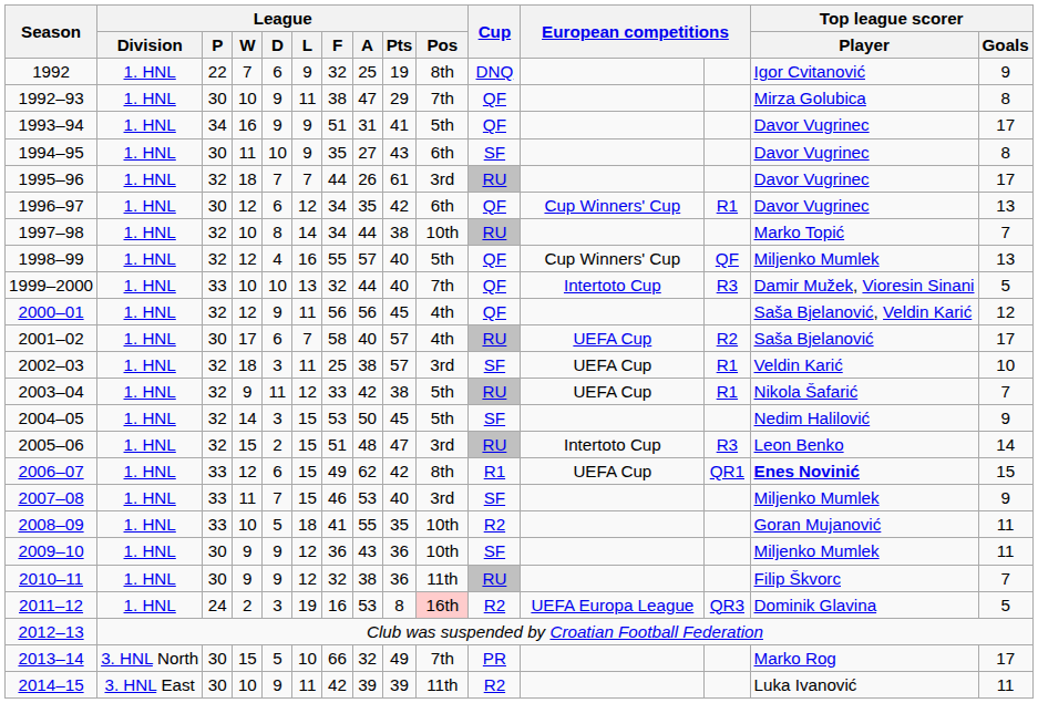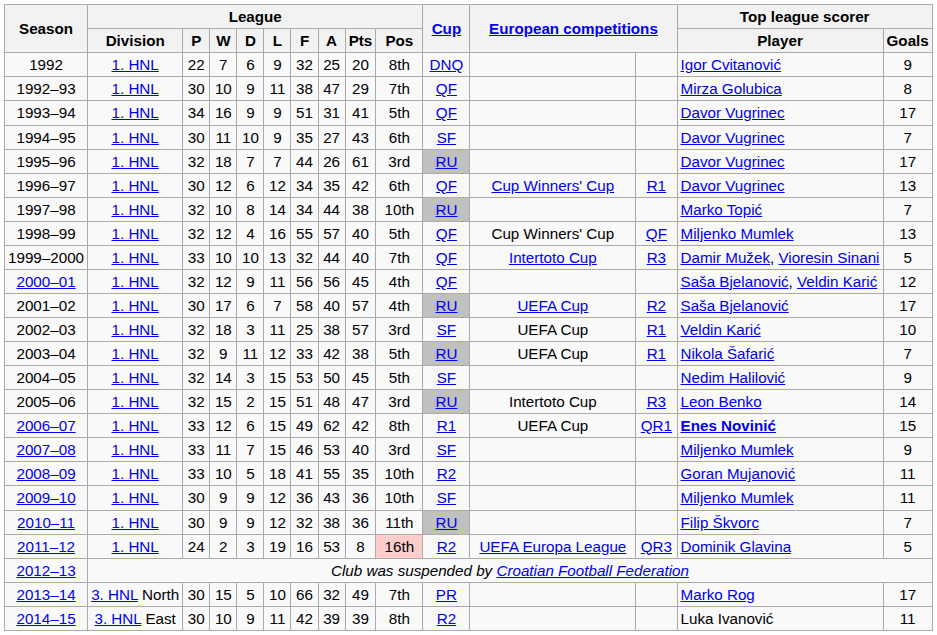 <table class="wikitable" style="font-size:95%; text-align: center;">
 <tr>
 <th rowspan=2>Season</th>
 <th colspan=9>League</th>
 <th rowspan="2" style="width:40px;"><a href='#'>Cup</a></th>
 <th rowspan="2" colspan="2" style="width:200px;"><a href='#'>European competitions</a></th>
 <th colspan="2" style="width:180px;">Top league scorer</th>
 </tr>
 <tr>
 <th>Division</th>
 <th width="20">P</th>
 <th width="20">W</th>
 <th width="20">D</th>
 <th width="20">L</th>
 <th width="20">F</th>
 <th width="20">A</th>
 <th width="20">Pts</th>
 <th width="40">Pos</th>
 <th>Player</th>
 <th>Goals</th>
 </tr>
 <tr>
 <td>1992</td>
 <td><a href='#'>1. HNL</a></td>
 <td>22</td>
 <td>7</td>
 <td>6</td>
 <td>9</td>
 <td>32</td>
 <td>25</td>
-<td>19</td>
+<td>20</td>
 <td>8th</td>
 <td><a href='#'>DNQ</a></td>
 <td></td>
 <td></td>
 <td align="left"><a href='#'>Igor Cvitanović</a></td>
 <td>9</td>
 </tr>
 <tr>
 <td>1992–93</td>
 <td><a href='#'>1. HNL</a></td>
 <td>30</td>
 <td>10</td>
 <td>9</td>
 <td>11</td>
 <td>38</td>
 <td>47</td>
 <td>29</td>
 <td>7th</td>
 <td><a href='#'>QF</a></td>
 <td></td>
 <td></td>
 <td align="left"><a href='#'>Mirza Golubica</a></td>
 <td>8</td>
 </tr>
 <tr>
 <td>1993–94</td>
 <td><a href='#'>1. HNL</a></td>
 <td>34</td>
 <td>16</td>
 <td>9</td>
 <td>9</td>
 <td>51</td>
 <td>31</td>
 <td>41</td>
 <td>5th</td>
 <td><a href='#'>QF</a></td>
 <td></td>
 <td></td>
 <td align="left"><a href='#'>Davor Vugrinec</a></td>
 <td>17</td>
 </tr>
 <tr>
 <td>1994–95</td>
 <td><a href='#'>1. HNL</a></td>
 <td>30</td>
 <td>11</td>
 <td>10</td>
 <td>9</td>
 <td>35</td>
 <td>27</td>
 <td>43</td>
 <td>6th</td>
 <td><a href='#'>SF</a></td>
 <td></td>
 <td></td>
 <td align="left"><a href='#'>Davor Vugrinec</a></td>
-<td>8</td>
+<td>7</td>
 </tr>
 <tr>
 <td>1995–96</td>
 <td><a href='#'>1. HNL</a></td>
 <td>32</td>
 <td>18</td>
 <td>7</td>
 <td>7</td>
 <td>44</td>
 <td>26</td>
 <td>61</td>
 <td>3rd</td>
 <td style="background:Silver;"><a href='#'>RU</a></td>
 <td></td>
 <td></td>
 <td align="left"><a href='#'>Davor Vugrinec</a></td>
 <td>17</td>
 </tr>
 <tr>
 <td>1996–97</td>
 <td><a href='#'>1. HNL</a></td>
 <td>30</td>
 <td>12</td>
 <td>6</td>
 <td>12</td>
 <td>34</td>
 <td>35</td>
 <td>42</td>
 <td>6th</td>
 <td><a href='#'>QF</a></td>
 <td><a href='#'>Cup Winners' Cup</a></td>
 <td><a href='#'>R1</a></td>
 <td align="left"><a href='#'>Davor Vugrinec</a></td>
 <td>13</td>
 </tr>
 <tr>
 <td>1997–98</td>
 <td><a href='#'>1. HNL</a></td>
 <td>32</td>
 <td>10</td>
 <td>8</td>
 <td>14</td>
 <td>34</td>
 <td>44</td>
 <td>38</td>
 <td>10th</td>
 <td style="background:Silver;"><a href='#'>RU</a></td>
 <td></td>
 <td></td>
 <td align="left"><a href='#'>Marko Topić</a></td>
 <td>7</td>
 </tr>
 <tr>
 <td>1998–99</td>
 <td><a href='#'>1. HNL</a></td>
 <td>32</td>
 <td>12</td>
 <td>4</td>
 <td>16</td>
 <td>55</td>
 <td>57</td>
 <td>40</td>
 <td>5th</td>
 <td><a href='#'>QF</a></td>
 <td>Cup Winners' Cup</td>
 <td><a href='#'>QF</a></td>
 <td align="left"><a href='#'>Miljenko Mumlek</a></td>
 <td>13</td>
 </tr>
 <tr>
 <td>1999–2000</td>
 <td><a href='#'>1. HNL</a></td>
 <td>33</td>
 <td>10</td>
 <td>10</td>
 <td>13</td>
 <td>32</td>
 <td>44</td>
 <td>40</td>
 <td>7th</td>
 <td><a href='#'>QF</a></td>
 <td><a href='#'>Intertoto Cup</a></td>
 <td><a href='#'>R3</a></td>
 <td align="left"><a href='#'>Damir Mužek</a>, <a href='#'>Vioresin Sinani</a></td>
 <td>5</td>
 </tr>
 <tr>
 <td><a href='#'>2000–01</a></td>
 <td><a href='#'>1. HNL</a></td>
 <td>32</td>
 <td>12</td>
 <td>9</td>
 <td>11</td>
 <td>56</td>
 <td>56</td>
 <td>45</td>
 <td>4th</td>
 <td><a href='#'>QF</a></td>
 <td></td>
 <td></td>
 <td align="left"><a href='#'>Saša Bjelanović</a>, <a href='#'>Veldin Karić</a></td>
 <td>12</td>
 </tr>
 <tr>
 <td>2001–02</td>
 <td><a href='#'>1. HNL</a></td>
 <td>30</td>
 <td>17</td>
 <td>6</td>
 <td>7</td>
 <td>58</td>
 <td>40</td>
 <td>57</td>
 <td>4th</td>
 <td style="background:Silver;"><a href='#'>RU</a></td>
 <td><a href='#'>UEFA Cup</a></td>
 <td><a href='#'>R2</a></td>
 <td align="left"><a href='#'>Saša Bjelanović</a></td>
 <td>17</td>
 </tr>
 <tr>
 <td>2002–03</td>
 <td><a href='#'>1. HNL</a></td>
 <td>32</td>
 <td>18</td>
 <td>3</td>
 <td>11</td>
 <td>25</td>
 <td>38</td>
 <td>57</td>
 <td>3rd</td>
 <td><a href='#'>SF</a></td>
 <td>UEFA Cup</td>
 <td><a href='#'>R1</a></td>
 <td align="left"><a href='#'>Veldin Karić</a></td>
 <td>10</td>
 </tr>
 <tr>
 <td>2003–04</td>
 <td><a href='#'>1. HNL</a></td>
 <td>32</td>
 <td>9</td>
 <td>11</td>
 <td>12</td>
 <td>33</td>
 <td>42</td>
 <td>38</td>
 <td>5th</td>
 <td style="background:Silver;"><a href='#'>RU</a></td>
 <td>UEFA Cup</td>
 <td><a href='#'>R1</a></td>
 <td align="left"><a href='#'>Nikola Šafarić</a></td>
 <td>7</td>
 </tr>
 <tr>
 <td>2004–05</td>
 <td><a href='#'>1. HNL</a></td>
 <td>32</td>
 <td>14</td>
 <td>3</td>
 <td>15</td>
 <td>53</td>
 <td>50</td>
 <td>45</td>
 <td>5th</td>
 <td><a href='#'>SF</a></td>
 <td></td>
 <td></td>
 <td align="left"><a href='#'>Nedim Halilović</a></td>
 <td>9</td>
 </tr>
 <tr>
 <td>2005–06</td>
 <td><a href='#'>1. HNL</a></td>
 <td>32</td>
 <td>15</td>
 <td>2</td>
 <td>15</td>
 <td>51</td>
 <td>48</td>
 <td>47</td>
 <td>3rd</td>
 <td style="background:Silver;"><a href='#'>RU</a></td>
 <td>Intertoto Cup</td>
 <td><a href='#'>R3</a></td>
 <td align="left"><a href='#'>Leon Benko</a></td>
 <td>14</td>
 </tr>
 <tr>
 <td><a href='#'>2006–07</a></td>
 <td><a href='#'>1. HNL</a></td>
 <td>33</td>
 <td>12</td>
 <td>6</td>
 <td>15</td>
 <td>49</td>
 <td>62</td>
 <td>42</td>
 <td>8th</td>
 <td><a href='#'>R1</a></td>
 <td>UEFA Cup</td>
 <td><a href='#'>QR1</a></td>
 <td align="left"><strong><a href='#'>Enes Novinić</a></strong></td>
 <td>15</td>
 </tr>
 <tr>
 <td><a href='#'>2007–08</a></td>
 <td><a href='#'>1. HNL</a></td>
 <td>33</td>
 <td>11</td>
 <td>7</td>
 <td>15</td>
 <td>46</td>
 <td>53</td>
 <td>40</td>
 <td>3rd</td>
 <td><a href='#'>SF</a></td>
 <td></td>
 <td></td>
 <td align="left"><a href='#'>Miljenko Mumlek</a></td>
 <td>9</td>
 </tr>
 <tr>
 <td><a href='#'>2008–09</a></td>
 <td><a href='#'>1. HNL</a></td>
 <td>33</td>
 <td>10</td>
 <td>5</td>
 <td>18</td>
 <td>41</td>
 <td>55</td>
 <td>35</td>
 <td>10th</td>
 <td><a href='#'>R2</a></td>
 <td></td>
 <td></td>
 <td align="left"><a href='#'>Goran Mujanović</a></td>
 <td>11</td>
 </tr>
 <tr>
 <td><a href='#'>2009–10</a></td>
 <td><a href='#'>1. HNL</a></td>
 <td>30</td>
 <td>9</td>
 <td>9</td>
 <td>12</td>
 <td>36</td>
 <td>43</td>
 <td>36</td>
 <td>10th</td>
 <td><a href='#'>SF</a></td>
 <td></td>
 <td></td>
 <td align="left"><a href='#'>Miljenko Mumlek</a></td>
 <td>11</td>
 </tr>
 <tr>
 <td><a href='#'>2010–11</a></td>
 <td><a href='#'>1. HNL</a></td>
 <td>30</td>
 <td>9</td>
 <td>9</td>
 <td>12</td>
 <td>32</td>
 <td>38</td>
 <td>36</td>
 <td>11th</td>
 <td style="background:Silver;"><a href='#'>RU</a></td>
 <td></td>
 <td></td>
 <td align="left"><a href='#'>Filip Škvorc</a></td>
 <td>7</td>
 </tr>
 <tr>
 <td><a href='#'>2011–12</a></td>
 <td><a href='#'>1. HNL</a></td>
 <td>24</td>
 <td>2</td>
 <td>3</td>
 <td>19</td>
 <td>16</td>
 <td>53</td>
 <td>8</td>
 <td style="background:#fcc;">16th</td>
 <td><a href='#'>R2</a></td>
 <td><a href='#'>UEFA Europa League</a></td>
 <td><a href='#'>QR3</a></td>
 <td align="left"><a href='#'>Dominik Glavina</a></td>
 <td>5</td>
 </tr>
 <tr>
 <td><a href='#'>2012–13</a></td>
 <td colspan=14><em>Club was suspended by <a href='#'>Croatian Football Federation</a></em></td>
 </tr>
 <tr>
 <td><a href='#'>2013–14</a></td>
 <td><a href='#'>3. HNL</a> North</td>
 <td>30</td>
 <td>15</td>
 <td>5</td>
 <td>10</td>
 <td>66</td>
 <td>32</td>
 <td>49</td>
 <td>7th</td>
 <td><a href='#'>PR</a></td>
 <td></td>
 <td></td>
 <td align="left"><a href='#'>Marko Rog</a></td>
 <td>17</td>
 </tr>
 <tr>
 <td><a href='#'>2014–15</a></td>
 <td><a href='#'>3. HNL</a> East</td>
 <td>30</td>
 <td>10</td>
 <td>9</td>
 <td>11</td>
 <td>42</td>
 <td>39</td>
 <td>39</td>
-<td>11th</td>
+<td>8th</td>
 <td><a href='#'>R2</a></td>
 <td></td>
 <td></td>
 <td align="left">Luka Ivanović</td>
 <td>11</td>
 </tr>
 <tr>
 </tr>
 </table>
